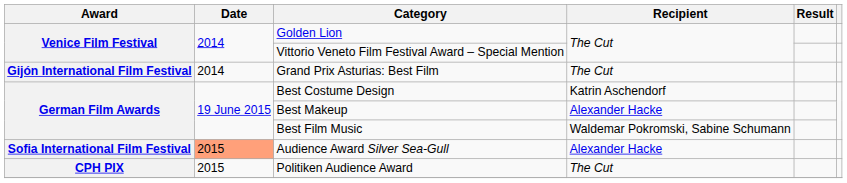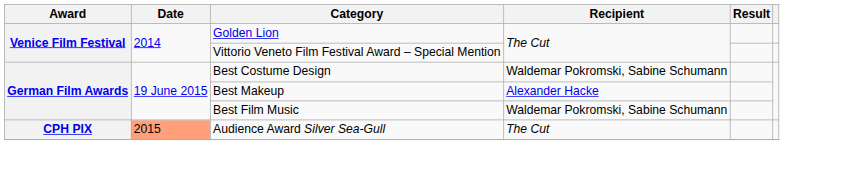 <table class="wikitable sortable plainrowheaders">
 <tr>
 <th>Award</th>
 <th>Date</th>
 <th>Category</th>
 <th>Recipient</th>
 <th>Result</th>
 <th></th>
 </tr>
 <tr>
 <th scope="row" rowspan="2"><a href='#'>Venice Film Festival</a></th>
 <td rowspan="2"><a href='#'>2014</a></td>
 <td><a href='#'>Golden Lion</a></td>
 <td rowspan="2"><em>The Cut</em></td>
 <td></td>
 <td style="text-align:center;"></td>
 </tr>
 <tr>
 <td>Vittorio Veneto Film Festival Award – Special Mention</td>
 <td></td>
 <td style="text-align:center;"></td>
 </tr>
 <tr>
-<th scope="row"><a href='#'>Gijón International Film Festival</a></th>
-<td>2014</td>
-<td>Grand Prix Asturias: Best Film</td>
-<td><em>The Cut</em></td>
-<td></td>
-<td style="text-align:center;"></td>
-</tr>
-<tr>
 <th scope="row" rowspan="3"><a href='#'>German Film Awards</a></th>
 <td rowspan="3"><a href='#'>19 June 2015</a></td>
 <td>Best Costume Design</td>
-<td>Katrin Aschendorf</td>
+<td>Waldemar Pokromski, Sabine Schumann</td>
 <td></td>
 <td align="center" rowspan="3"></td>
 </tr>
 <tr>
 <td>Best Makeup</td>
 <td><a href='#'>Alexander Hacke</a></td>
 <td></td>
 </tr>
 <tr>
 <td>Best Film Music</td>
 <td>Waldemar Pokromski, Sabine Schumann</td>
 <td></td>
 </tr>
 <tr>
-<th scope="row"><a href='#'>Sofia International Film Festival</a></th>
+<th scope="row"><a href='#'>CPH PIX</a></th>
 <td style="background: lightsalmon;">2015</td>
 <td>Audience Award <em>Silver Sea-Gull</em></td>
-<td><a href='#'>Alexander Hacke</a></td>
+<td><em>The Cut</em></td>
 <td></td>
 <td></td>
 </tr>
 <tr>
-<th scope="row"><a href='#'>CPH PIX</a></th>
-<td>2015</td>
-<td>Politiken Audience Award</td>
-<td><em>The Cut</em></td>
-<td></td>
-<td style="text-align:center;"></td>
-</tr>
-<tr>
 </tr>
 </table>
